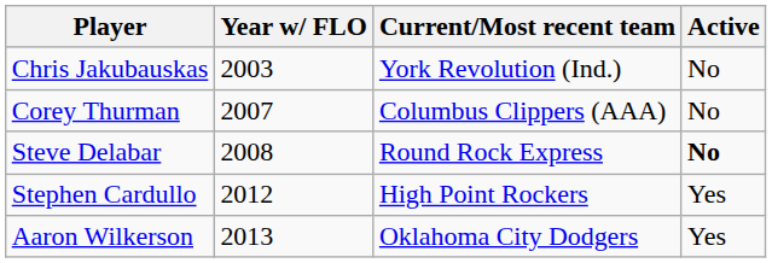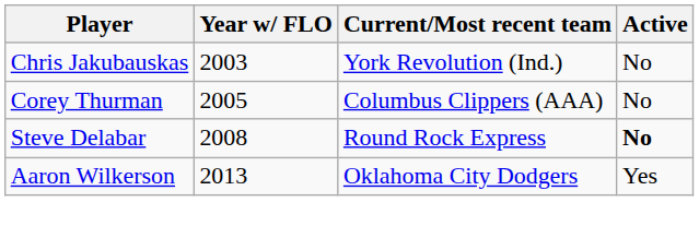 <table class="wikitable">
 <tr>
 <th>Player</th>
 <th>Year w/ FLO</th>
 <th>Current/Most recent team</th>
 <th>Active</th>
 </tr>
 <tr>
 <td><a href='#'>Chris Jakubauskas</a></td>
 <td>2003</td>
 <td><a href='#'>York Revolution</a> (Ind.)</td>
 <td>No</td>
 </tr>
 <tr>
 <td><a href='#'>Corey Thurman</a></td>
-<td>2007</td>
+<td>2005</td>
 <td><a href='#'>Columbus Clippers</a> (AAA)</td>
 <td>No</td>
 </tr>
 <tr>
 <td><a href='#'>Steve Delabar</a></td>
 <td>2008</td>
 <td><a href='#'>Round Rock Express</a></td>
 <td><strong>No</strong></td>
 </tr>
 <tr>
-<td><a href='#'>Stephen Cardullo</a></td>
-<td>2012</td>
-<td><a href='#'>High Point Rockers</a></td>
-<td>Yes</td>
-</tr>
-<tr>
 <td><a href='#'>Aaron Wilkerson</a></td>
 <td>2013</td>
 <td><a href='#'>Oklahoma City Dodgers</a></td>
 <td>Yes</td>
 </tr>
 </table>
